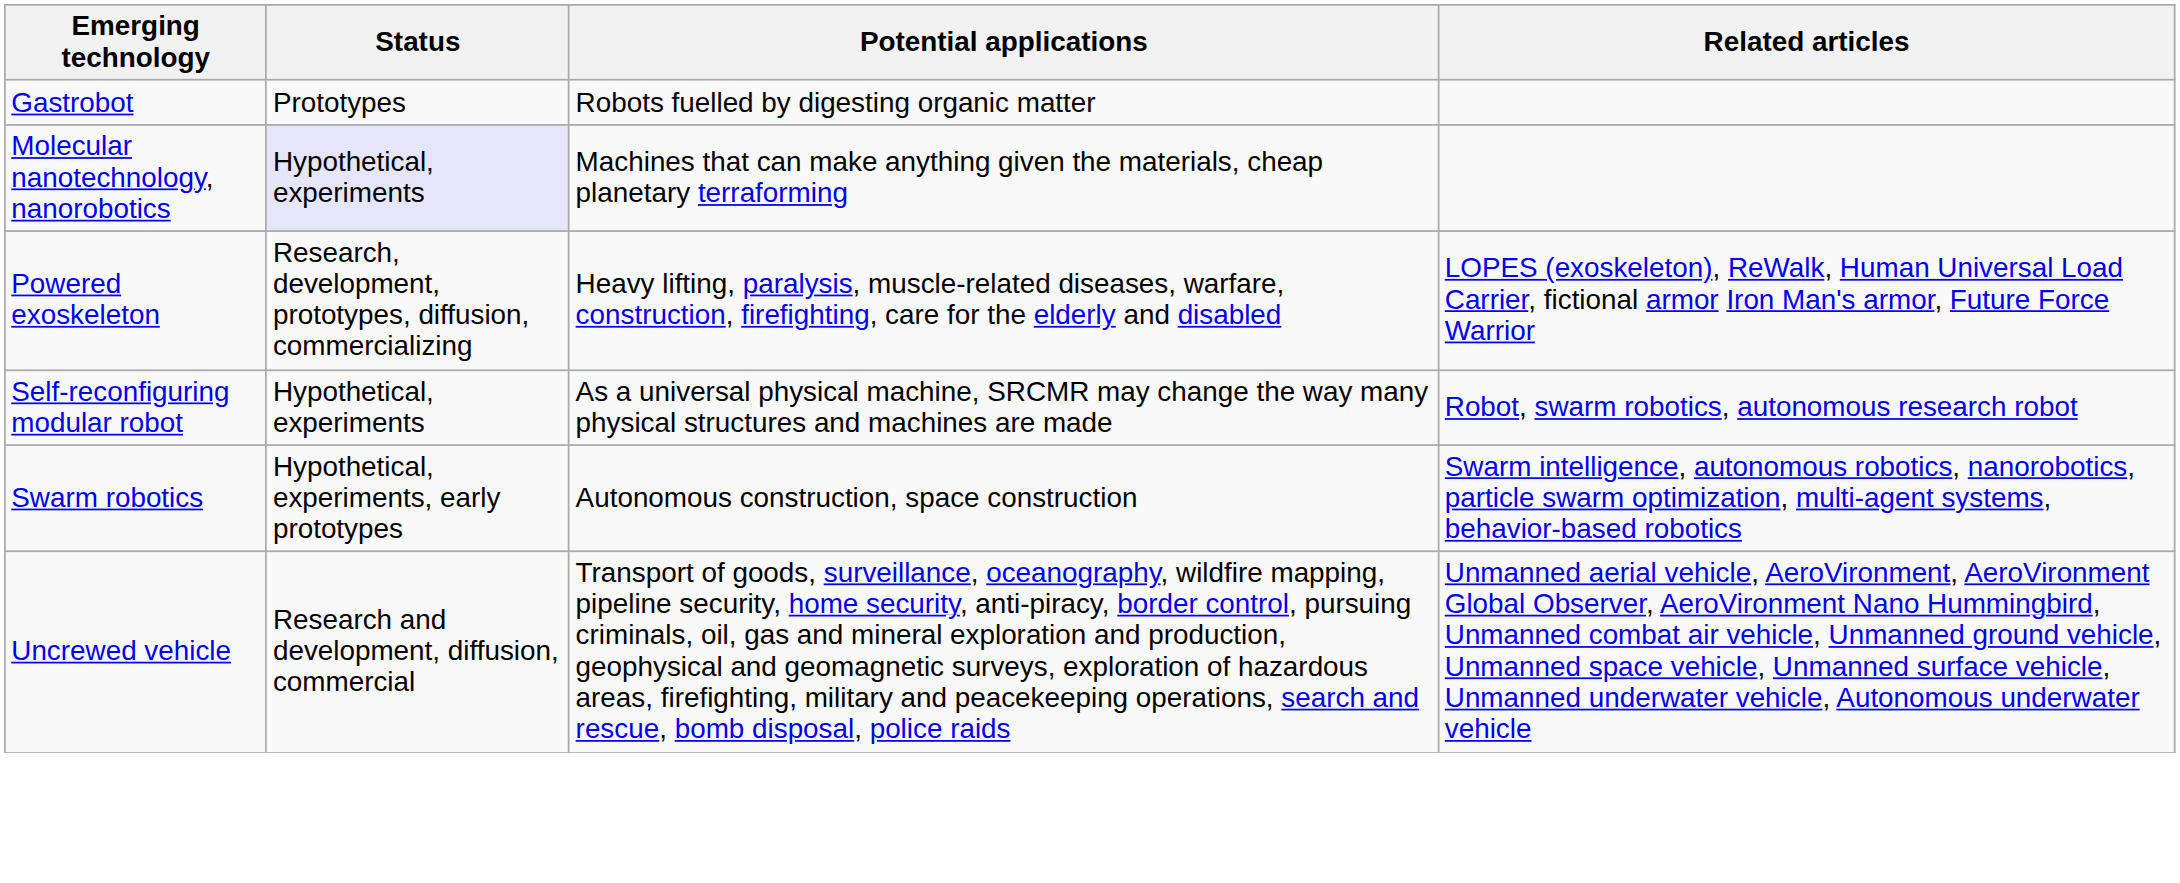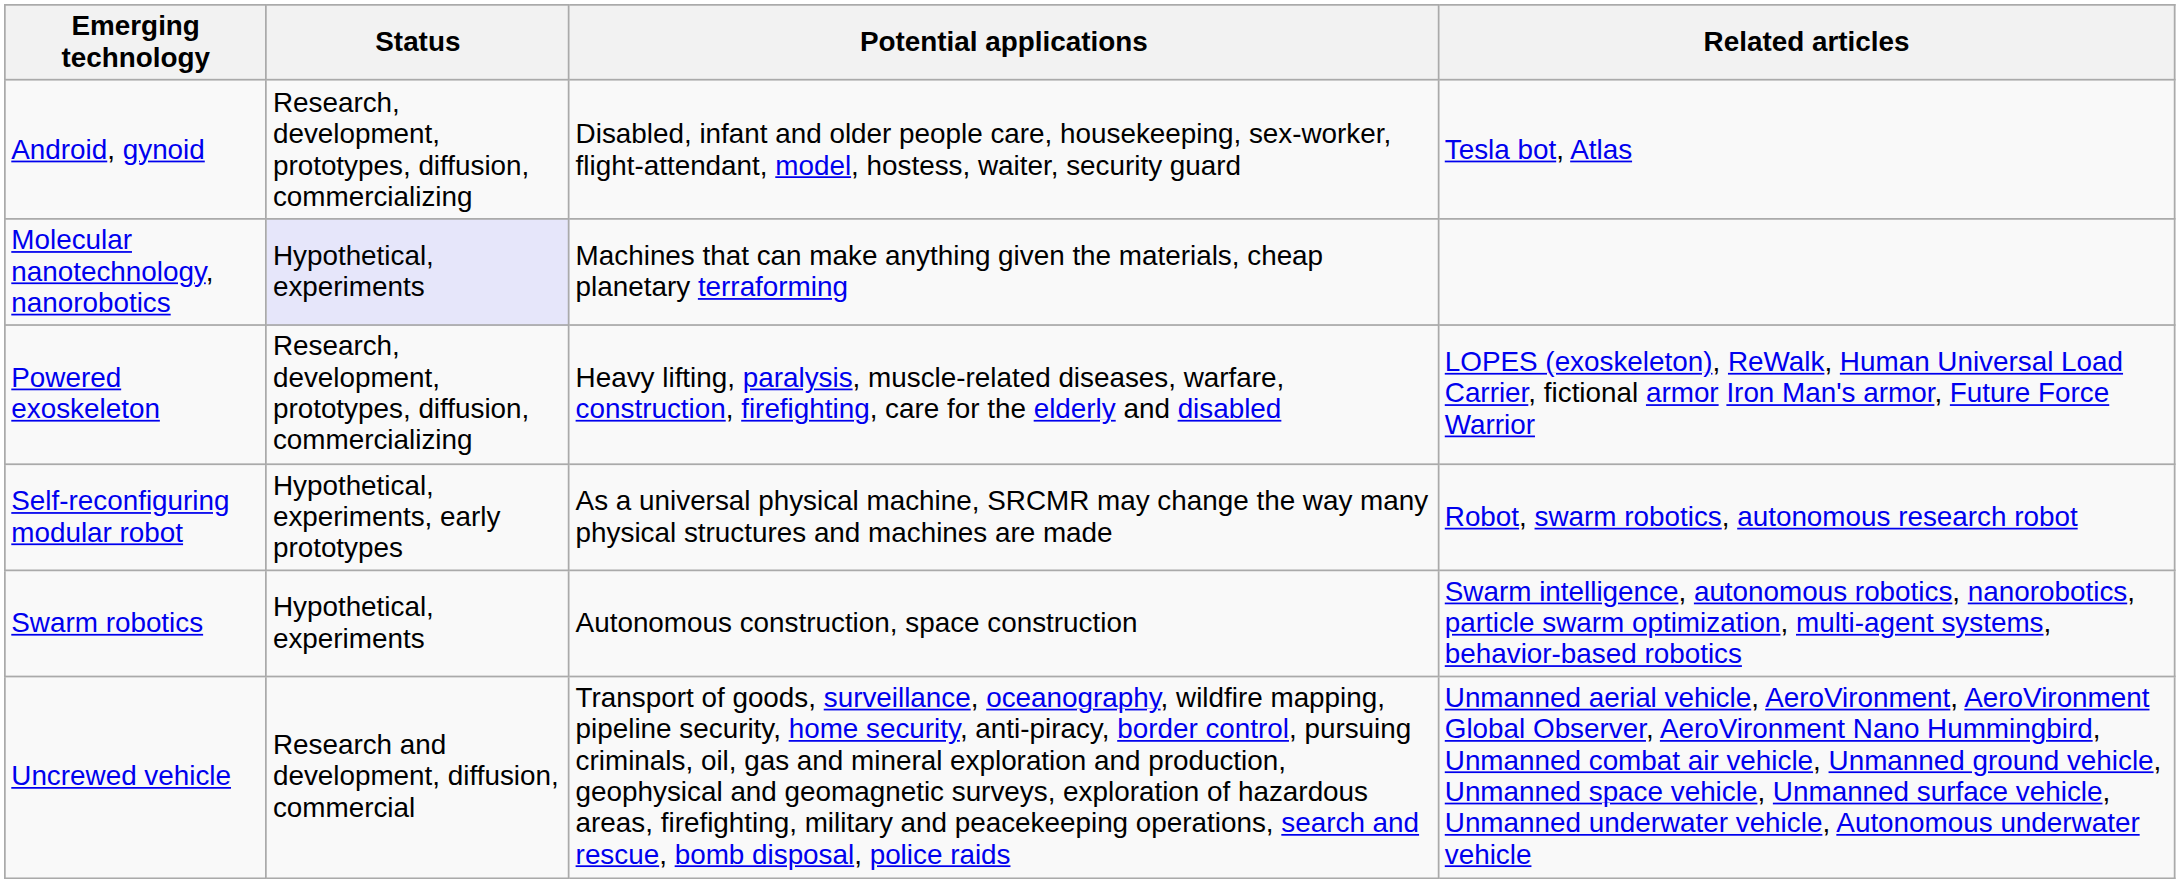 <table class="wikitable sortable">
 <tr>
 <th>Emerging technology</th>
 <th>Status</th>
 <th>Potential applications</th>
 <th>Related articles</th>
 </tr>
 <tr>
-<td><a href='#'>Gastrobot</a></td>
-<td>Prototypes</td>
-<td>Robots fuelled by digesting organic matter</td>
-<td></td>
+<td><a href='#'>Android</a>, <a href='#'>gynoid</a></td>
+<td>Research, development, prototypes, diffusion, commercializing</td>
+<td>Disabled, infant and older people care, housekeeping, sex-worker, flight-attendant, <a href='#'>model</a>, hostess, waiter, security guard</td>
+<td><a href='#'>Tesla bot</a>, <a href='#'>Atlas</a></td>
 </tr>
 <tr>
 <td><a href='#'>Molecular nanotechnology</a>, <a href='#'>nanorobotics</a></td>
 <td style="background: lavender;">Hypothetical, experiments</td>
 <td>Machines that can make anything given the materials, cheap planetary <a href='#'>terraforming</a></td>
 <td></td>
 </tr>
 <tr>
 <td><a href='#'>Powered exoskeleton</a></td>
 <td>Research, development, prototypes, diffusion, commercializing</td>
 <td>Heavy lifting, <a href='#'>paralysis</a>, muscle-related diseases, warfare, <a href='#'>construction</a>, <a href='#'>firefighting</a>, care for the <a href='#'>elderly</a> and <a href='#'>disabled</a></td>
 <td><a href='#'>LOPES (exoskeleton)</a>, <a href='#'>ReWalk</a>, <a href='#'>Human Universal Load Carrier</a>, fictional <a href='#'>armor</a> <a href='#'>Iron Man's armor</a>, <a href='#'>Future Force Warrior</a></td>
 </tr>
 <tr>
 <td><a href='#'>Self-reconfiguring modular robot</a></td>
-<td>Hypothetical, experiments</td>
+<td>Hypothetical, experiments, early prototypes</td>
 <td>As a universal physical machine, SRCMR may change the way many physical structures and machines are made</td>
 <td><a href='#'>Robot</a>, <a href='#'>swarm robotics</a>, <a href='#'>autonomous research robot</a></td>
 </tr>
 <tr>
 <td><a href='#'>Swarm robotics</a></td>
-<td>Hypothetical, experiments, early prototypes</td>
+<td>Hypothetical, experiments</td>
 <td>Autonomous construction, space construction</td>
 <td><a href='#'>Swarm intelligence</a>, <a href='#'>autonomous robotics</a>, <a href='#'>nanorobotics</a>, <a href='#'>particle swarm optimization</a>, <a href='#'>multi-agent systems</a>, <a href='#'>behavior-based robotics</a></td>
 </tr>
 <tr>
 <td><a href='#'>Uncrewed vehicle</a></td>
 <td>Research and development, diffusion, commercial</td>
 <td>Transport of goods, <a href='#'>surveillance</a>, <a href='#'>oceanography</a>, wildfire mapping, pipeline security, <a href='#'>home security</a>, anti-piracy, <a href='#'>border control</a>, pursuing criminals, oil, gas and mineral exploration and production, geophysical and geomagnetic surveys, exploration of hazardous areas, firefighting, military and peacekeeping operations, <a href='#'>search and rescue</a>, <a href='#'>bomb disposal</a>, <a href='#'>police raids</a></td>
 <td><a href='#'>Unmanned aerial vehicle</a>, <a href='#'>AeroVironment</a>, <a href='#'>AeroVironment Global Observer</a>, <a href='#'>AeroVironment Nano Hummingbird</a>, <a href='#'>Unmanned combat air vehicle</a>, <a href='#'>Unmanned ground vehicle</a>, <a href='#'>Unmanned space vehicle</a>, <a href='#'>Unmanned surface vehicle</a>, <a href='#'>Unmanned underwater vehicle</a>, <a href='#'>Autonomous underwater vehicle</a></td>
 </tr>
 </table>
